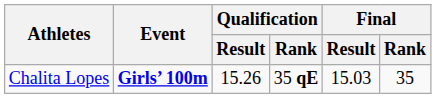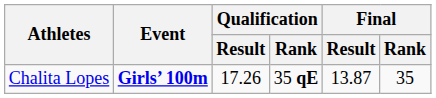 <table class="wikitable" border="1" style="font-size:90%">
 <tr>
 <th rowspan=2>Athletes</th>
 <th rowspan=2>Event</th>
 <th colspan=2>Qualification</th>
 <th colspan=2>Final</th>
 </tr>
 <tr>
 <th>Result</th>
 <th>Rank</th>
 <th>Result</th>
 <th>Rank</th>
 </tr>
 <tr>
 <td><a href='#'>Chalita Lopes</a></td>
 <td><strong><a href='#'>Girls’ 100m</a></strong></td>
-<td align=center>15.26</td>
+<td align=center>17.26</td>
 <td align=center>35 <strong>qE</strong></td>
-<td align=center>15.03</td>
+<td align=center>13.87</td>
 <td align=center>35</td>
 </tr>
 </table>
